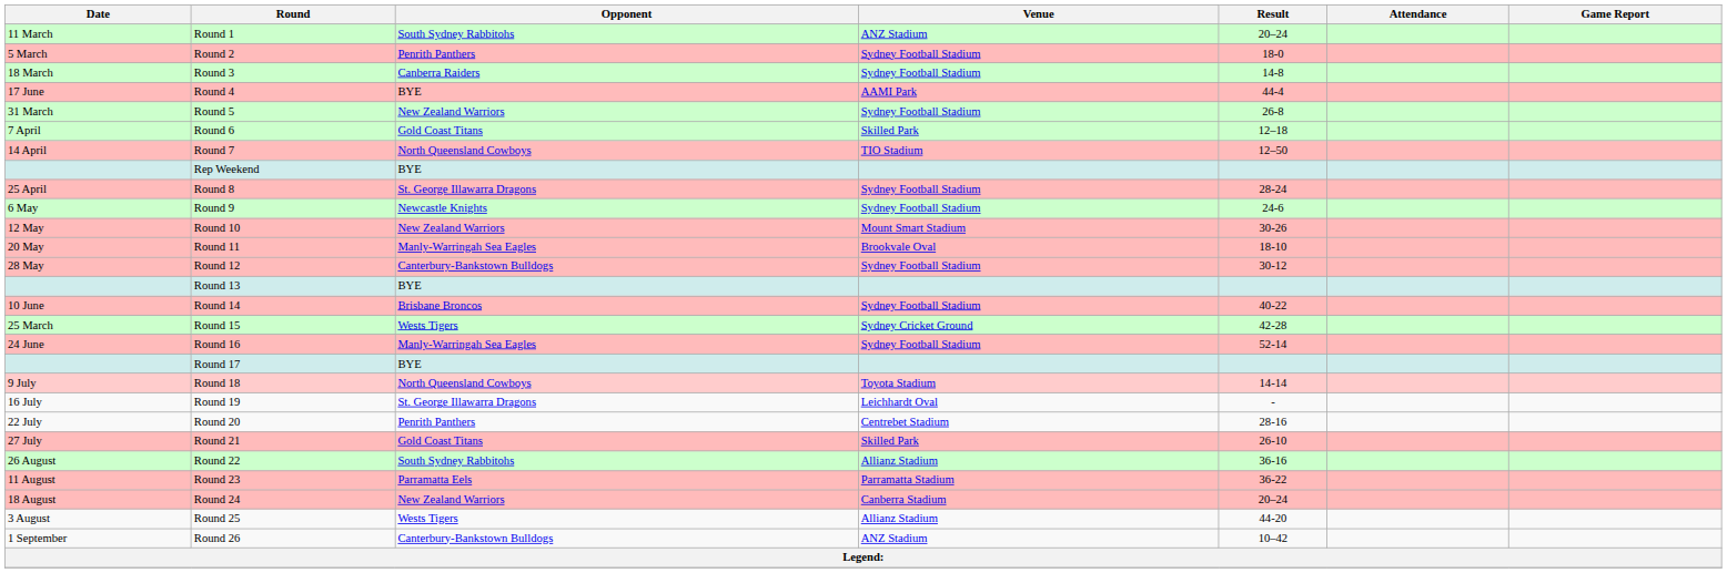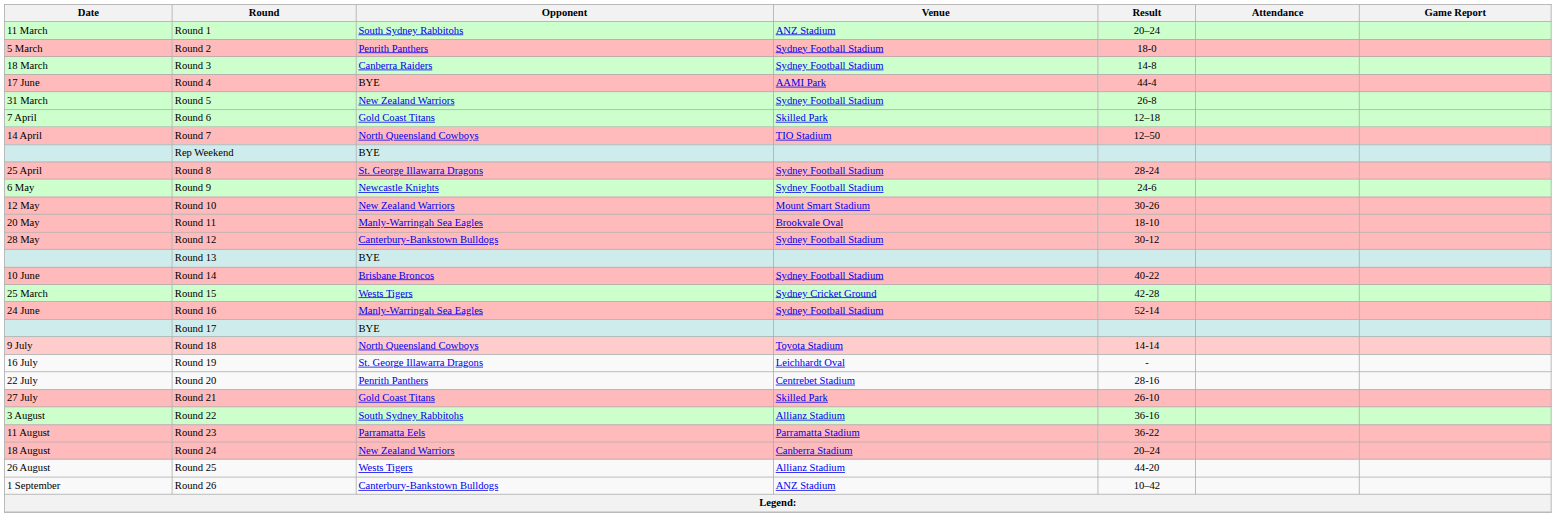 <table class="wikitable" style="font-size:85%;" width="100%">
 <tr>
 <th>Date</th>
 <th>Round</th>
 <th>Opponent</th>
 <th>Venue</th>
 <th>Result</th>
 <th>Attendance</th>
 <th>Game Report</th>
 </tr>
 <tr bgcolor="#CCFFCC">
 <td>11 March</td>
 <td>Round 1</td>
 <td> <a href='#'>South Sydney Rabbitohs</a></td>
 <td><a href='#'>ANZ Stadium</a></td>
 <td align=center>20–24</td>
 <td></td>
 <td></td>
 </tr>
 <tr bgcolor="#FFBBBB">
 <td>5 March</td>
 <td>Round 2</td>
 <td> <a href='#'>Penrith Panthers</a></td>
 <td><a href='#'>Sydney Football Stadium</a></td>
 <td align=center>18-0</td>
 <td></td>
 <td></td>
 </tr>
 <tr bgcolor="#CCFFCC">
 <td>18 March</td>
 <td>Round 3</td>
 <td> <a href='#'>Canberra Raiders</a></td>
 <td><a href='#'>Sydney Football Stadium</a></td>
 <td align=center>14-8</td>
 <td></td>
 <td></td>
 </tr>
 <tr bgcolor="#FFBBBB">
 <td>17 June</td>
 <td>Round 4</td>
 <td>BYE</td>
 <td><a href='#'>AAMI Park</a></td>
 <td align=center>44-4</td>
 <td></td>
 <td></td>
 </tr>
 <tr bgcolor="#CCFFCC">
 <td>31 March</td>
 <td>Round 5</td>
 <td> <a href='#'>New Zealand Warriors</a></td>
 <td><a href='#'>Sydney Football Stadium</a></td>
 <td align=center>26-8</td>
 <td></td>
 <td></td>
 </tr>
 <tr bgcolor="#CCFFCC">
 <td>7 April</td>
 <td>Round 6</td>
 <td> <a href='#'>Gold Coast Titans</a></td>
 <td><a href='#'>Skilled Park</a></td>
 <td align=center>12–18</td>
 <td></td>
 <td></td>
 </tr>
 <tr bgcolor="#FFBBBB">
 <td>14 April</td>
 <td>Round 7</td>
 <td> <a href='#'>North Queensland Cowboys</a></td>
 <td><a href='#'>TIO Stadium</a></td>
 <td align=center>12–50</td>
 <td></td>
 <td></td>
 </tr>
 <tr bgcolor="#cfecec">
 <td></td>
 <td>Rep Weekend</td>
 <td>BYE</td>
 <td></td>
 <td></td>
 <td></td>
 <td></td>
 </tr>
 <tr bgcolor="#FFBBBB">
 <td>25 April</td>
 <td>Round 8</td>
 <td> <a href='#'>St. George Illawarra Dragons</a></td>
 <td><a href='#'>Sydney Football Stadium</a></td>
 <td align=center>28-24</td>
 <td></td>
 <td></td>
 </tr>
 <tr bgcolor="#CCFFCC">
 <td>6 May</td>
 <td>Round 9</td>
 <td> <a href='#'>Newcastle Knights</a></td>
 <td><a href='#'>Sydney Football Stadium</a></td>
 <td align=center>24-6</td>
 <td></td>
 <td></td>
 </tr>
 <tr bgcolor="#FFBBBB">
 <td>12 May</td>
 <td>Round 10</td>
 <td> <a href='#'>New Zealand Warriors</a></td>
 <td><a href='#'>Mount Smart Stadium</a></td>
 <td align=center>30-26</td>
 <td></td>
 <td></td>
 </tr>
 <tr bgcolor="#FFBBBB">
 <td>20 May</td>
 <td>Round 11</td>
 <td> <a href='#'>Manly-Warringah Sea Eagles</a></td>
 <td><a href='#'>Brookvale Oval</a></td>
 <td align=center>18-10</td>
 <td></td>
 <td></td>
 </tr>
 <tr bgcolor="#FFBBBB">
 <td>28 May</td>
 <td>Round 12</td>
 <td> <a href='#'>Canterbury-Bankstown Bulldogs</a></td>
 <td><a href='#'>Sydney Football Stadium</a></td>
 <td align=center>30-12</td>
 <td></td>
 <td></td>
 </tr>
 <tr bgcolor="#cfecec">
 <td></td>
 <td>Round 13</td>
 <td>BYE</td>
 <td></td>
 <td></td>
 <td></td>
 <td></td>
 </tr>
 <tr bgcolor="FFBBBB">
 <td>10 June</td>
 <td>Round 14</td>
 <td> <a href='#'>Brisbane Broncos</a></td>
 <td><a href='#'>Sydney Football Stadium</a></td>
 <td align=center>40-22</td>
 <td></td>
 <td></td>
 </tr>
 <tr bgcolor="CCFFCC">
 <td>25 March</td>
 <td>Round 15</td>
 <td> <a href='#'>Wests Tigers</a></td>
 <td><a href='#'>Sydney Cricket Ground</a></td>
 <td align=center>42-28</td>
 <td></td>
 <td></td>
 </tr>
 <tr bgcolor="FFBBBB">
 <td>24 June</td>
 <td>Round 16</td>
 <td> <a href='#'>Manly-Warringah Sea Eagles</a></td>
 <td><a href='#'>Sydney Football Stadium</a></td>
 <td align=center>52-14</td>
 <td></td>
 <td></td>
 </tr>
 <tr bgcolor="#cfecec">
 <td></td>
 <td>Round 17</td>
 <td>BYE</td>
 <td></td>
 <td></td>
 <td></td>
 <td></td>
 </tr>
 <tr bgcolor="FFCCCC">
 <td>9 July</td>
 <td>Round 18</td>
 <td> <a href='#'>North Queensland Cowboys</a></td>
 <td><a href='#'>Toyota Stadium</a></td>
 <td align=center>14-14</td>
 <td></td>
 <td></td>
 </tr>
 <tr bgcolor="">
 <td>16 July</td>
 <td>Round 19</td>
 <td> <a href='#'>St. George Illawarra Dragons</a></td>
 <td><a href='#'>Leichhardt Oval</a></td>
 <td align=center>-</td>
 <td></td>
 <td></td>
 </tr>
 <tr bgcolor="">
 <td>22 July</td>
 <td>Round 20</td>
 <td> <a href='#'>Penrith Panthers</a></td>
 <td><a href='#'>Centrebet Stadium</a></td>
 <td align=center>28-16</td>
 <td></td>
 <td></td>
 </tr>
 <tr bgcolor="FFBBBB">
 <td>27 July</td>
 <td>Round 21</td>
 <td> <a href='#'>Gold Coast Titans</a></td>
 <td><a href='#'>Skilled Park</a></td>
 <td align=center>26-10</td>
 <td></td>
 <td></td>
 </tr>
 <tr bgcolor="CCFFCC">
-<td>26 August</td>
+<td>3 August</td>
 <td>Round 22</td>
 <td> <a href='#'>South Sydney Rabbitohs</a></td>
 <td><a href='#'>Allianz Stadium</a></td>
 <td align=center>36-16</td>
 <td></td>
 <td></td>
 </tr>
 <tr bgcolor="FFBBBB">
 <td>11 August</td>
 <td>Round 23</td>
 <td> <a href='#'>Parramatta Eels</a></td>
 <td><a href='#'>Parramatta Stadium</a></td>
 <td align=center>36-22</td>
 <td></td>
 <td></td>
 </tr>
 <tr bgcolor="FFBBBB">
 <td>18 August</td>
 <td>Round 24</td>
 <td> <a href='#'>New Zealand Warriors</a></td>
 <td><a href='#'>Canberra Stadium</a></td>
 <td align=center>20–24</td>
 <td></td>
 <td></td>
 </tr>
 <tr -bgcolor="CCFFCC">
-<td>3 August</td>
+<td>26 August</td>
 <td>Round 25</td>
 <td> <a href='#'>Wests Tigers</a></td>
 <td><a href='#'>Allianz Stadium</a></td>
 <td align=center>44-20</td>
 <td></td>
 <td></td>
 </tr>
 <tr -bgcolor="FFBBBB">
 <td>1 September</td>
 <td>Round 26</td>
 <td> <a href='#'>Canterbury-Bankstown Bulldogs</a></td>
 <td><a href='#'>ANZ Stadium</a></td>
 <td align=center>10–42</td>
 <td></td>
 </tr>
 <tr>
 <th colspan="11"><strong>Legend</strong>:    </th>
 </tr>
 <tr>
 </tr>
 </table>
